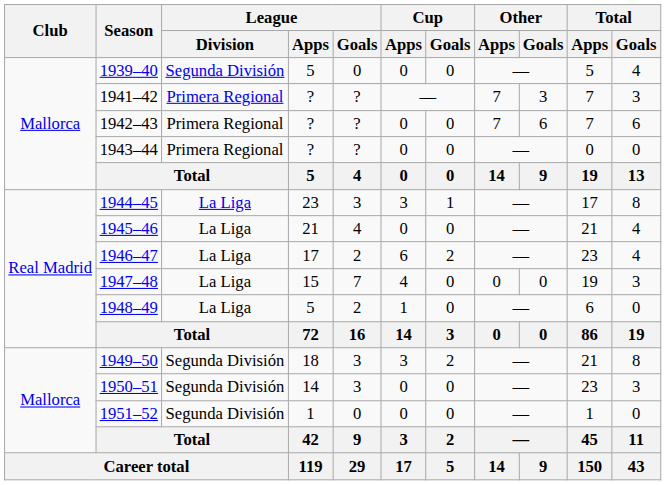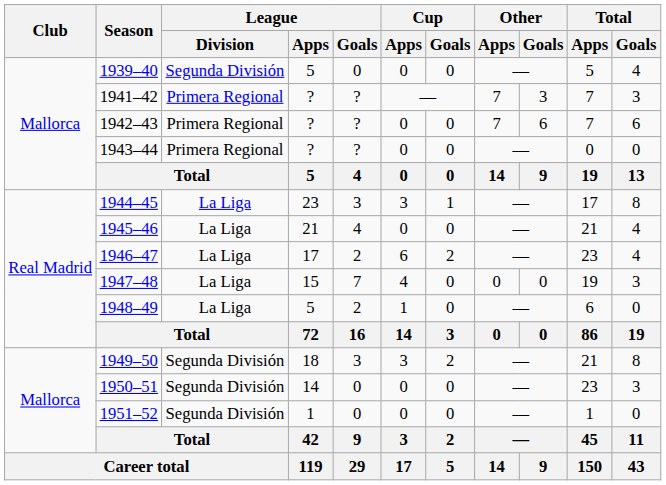 <table class="wikitable" style="text-align:center;">
 <tr>
 <th rowspan="2">Club</th>
 <th rowspan="2">Season</th>
 <th colspan="3">League</th>
 <th colspan="2">Cup</th>
 <th colspan="2">Other</th>
 <th colspan="2">Total</th>
 </tr>
 <tr>
 <th>Division</th>
 <th>Apps</th>
 <th>Goals</th>
 <th>Apps</th>
 <th>Goals</th>
 <th>Apps</th>
 <th>Goals</th>
 <th>Apps</th>
 <th>Goals</th>
 </tr>
 <tr>
 <td rowspan="5"><a href='#'>Mallorca</a></td>
 <td><a href='#'>1939–40</a></td>
 <td><a href='#'>Segunda División</a></td>
 <td>5</td>
 <td>0</td>
 <td>0</td>
 <td>0</td>
 <td colspan=2>—</td>
 <td>5</td>
 <td>4</td>
 </tr>
 <tr>
 <td>1941–42</td>
 <td><a href='#'>Primera Regional</a></td>
 <td>?</td>
 <td>?</td>
 <td colspan=2>—</td>
 <td>7</td>
 <td>3</td>
 <td>7</td>
 <td>3</td>
 </tr>
 <tr>
 <td>1942–43</td>
 <td>Primera Regional</td>
 <td>?</td>
 <td>?</td>
 <td>0</td>
 <td>0</td>
 <td>7</td>
 <td>6</td>
 <td>7</td>
 <td>6</td>
 </tr>
 <tr>
 <td>1943–44</td>
 <td>Primera Regional</td>
 <td>?</td>
 <td>?</td>
 <td>0</td>
 <td>0</td>
 <td colspan=2>—</td>
 <td>0</td>
 <td>0</td>
 </tr>
 <tr>
 <th colspan=2>Total</th>
 <th>5</th>
 <th>4</th>
 <th>0</th>
 <th>0</th>
 <th>14</th>
 <th>9</th>
 <th>19</th>
 <th>13</th>
 </tr>
 <tr>
 <td rowspan="6"><a href='#'>Real Madrid</a></td>
 <td><a href='#'>1944–45</a></td>
 <td><a href='#'>La Liga</a></td>
 <td>23</td>
 <td>3</td>
 <td>3</td>
 <td>1</td>
 <td colspan=2>—</td>
 <td>17</td>
 <td>8</td>
 </tr>
 <tr>
 <td><a href='#'>1945–46</a></td>
 <td>La Liga</td>
 <td>21</td>
 <td>4</td>
 <td>0</td>
 <td>0</td>
 <td colspan=2>—</td>
 <td>21</td>
 <td>4</td>
 </tr>
 <tr>
 <td><a href='#'>1946–47</a></td>
 <td>La Liga</td>
 <td>17</td>
 <td>2</td>
 <td>6</td>
 <td>2</td>
 <td colspan=2>—</td>
 <td>23</td>
 <td>4</td>
 </tr>
 <tr>
 <td><a href='#'>1947–48</a></td>
 <td>La Liga</td>
 <td>15</td>
 <td>7</td>
 <td>4</td>
 <td>0</td>
 <td>0</td>
 <td>0</td>
 <td>19</td>
 <td>3</td>
 </tr>
 <tr>
 <td><a href='#'>1948–49</a></td>
 <td>La Liga</td>
 <td>5</td>
 <td>2</td>
 <td>1</td>
 <td>0</td>
 <td colspan=2>—</td>
 <td>6</td>
 <td>0</td>
 </tr>
 <tr>
 <th colspan=2>Total</th>
 <th>72</th>
 <th>16</th>
 <th>14</th>
 <th>3</th>
 <th>0</th>
 <th>0</th>
 <th>86</th>
 <th>19</th>
 </tr>
 <tr>
 <td rowspan="4"><a href='#'>Mallorca</a></td>
 <td><a href='#'>1949–50</a></td>
 <td>Segunda División</td>
 <td>18</td>
 <td>3</td>
 <td>3</td>
 <td>2</td>
 <td colspan=2>—</td>
 <td>21</td>
 <td>8</td>
 </tr>
 <tr>
 <td><a href='#'>1950–51</a></td>
 <td>Segunda División</td>
 <td>14</td>
-<td>3</td>
+<td>0</td>
 <td>0</td>
 <td>0</td>
 <td colspan=2>—</td>
 <td>23</td>
 <td>3</td>
 </tr>
 <tr>
 <td><a href='#'>1951–52</a></td>
 <td>Segunda División</td>
 <td>1</td>
 <td>0</td>
 <td>0</td>
 <td>0</td>
 <td colspan=2>—</td>
 <td>1</td>
 <td>0</td>
 </tr>
 <tr>
 <th colspan=2>Total</th>
 <th>42</th>
 <th>9</th>
 <th>3</th>
 <th>2</th>
 <th colspan=2>—</th>
 <th>45</th>
 <th>11</th>
 </tr>
 <tr>
 <th colspan="3">Career total</th>
 <th>119</th>
 <th>29</th>
 <th>17</th>
 <th>5</th>
 <th>14</th>
 <th>9</th>
 <th>150</th>
 <th>43</th>
 </tr>
 </table>
